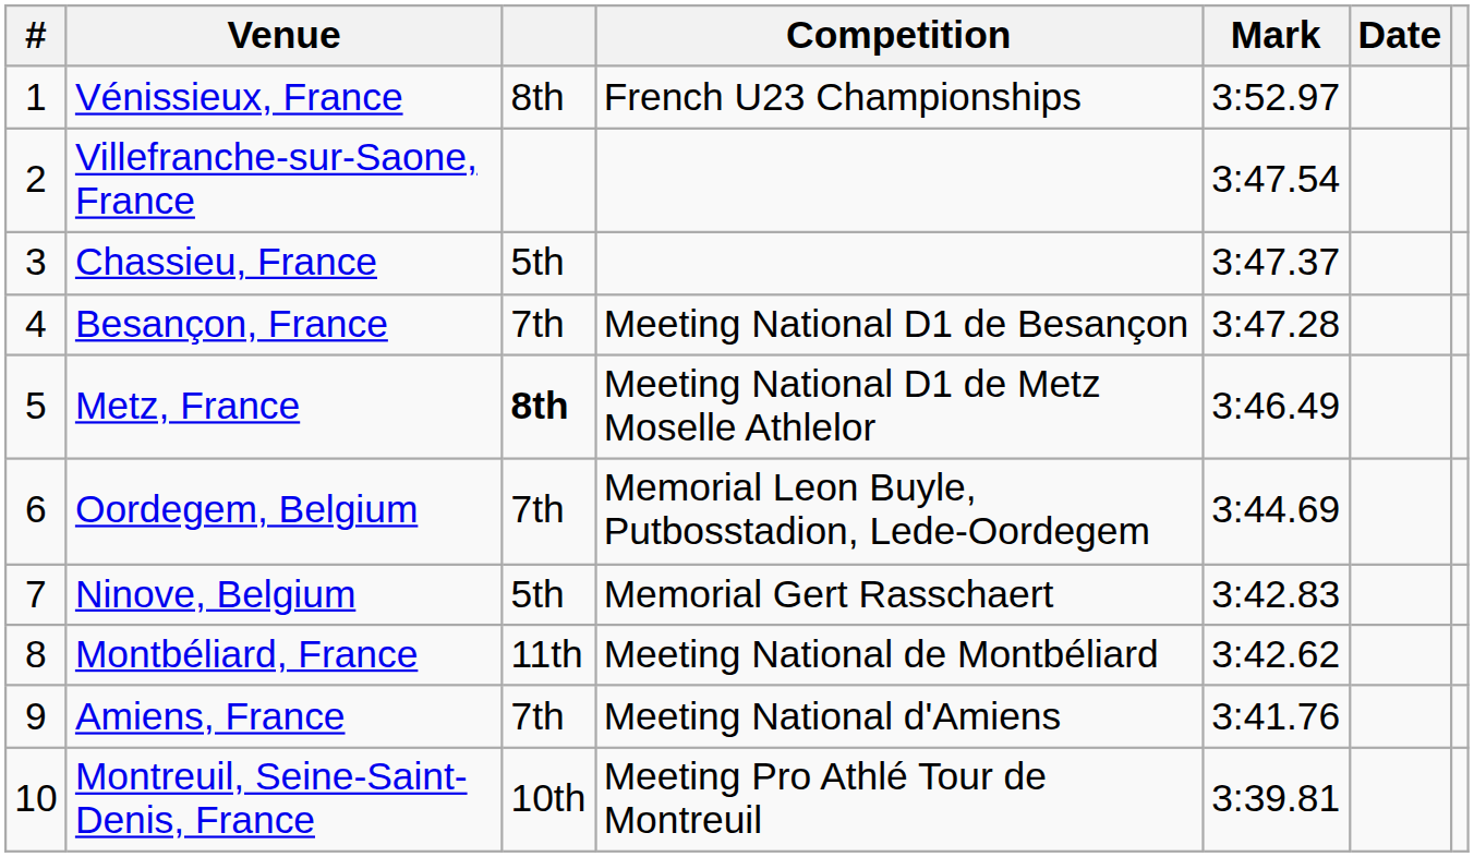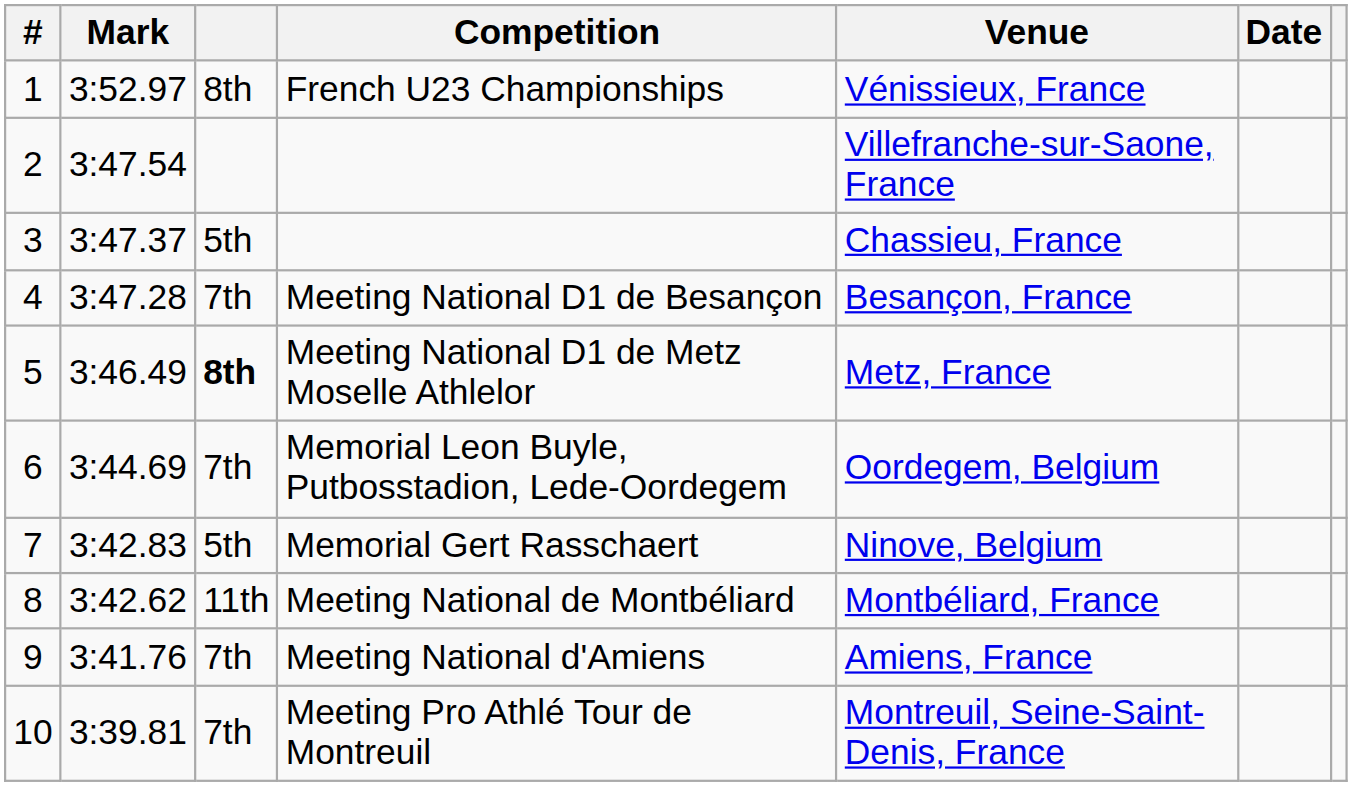 <table class="wikitable sortable">
 <tr>
 <th>#</th>
-<th>Venue</th>
+<th>Mark</th>
 <th class=unsortable></th>
 <th>Competition</th>
-<th>Mark</th>
+<th>Venue</th>
 <th>Date</th>
 <th class=unsortable></th>
 </tr>
 <tr>
 <td align=center>1</td>
-<td><a href='#'>Vénissieux, France</a></td>
+<td align=right>3:52.97</td>
 <td>8th </td>
 <td>French U23 Championships</td>
-<td align=right>3:52.97</td>
+<td><a href='#'>Vénissieux, France</a></td>
 <td align=right></td>
 <td></td>
 </tr>
 <tr>
 <td align=center>2</td>
-<td><a href='#'>Villefranche-sur-Saone, France</a></td>
+<td align=right>3:47.54</td>
 <td></td>
 <td></td>
-<td align=right>3:47.54</td>
+<td><a href='#'>Villefranche-sur-Saone, France</a></td>
 <td align=right></td>
 <td></td>
 </tr>
 <tr>
 <td align=center>3</td>
-<td><a href='#'>Chassieu, France</a></td>
+<td align=right>3:47.37</td>
 <td>5th</td>
 <td></td>
-<td align=right>3:47.37</td>
+<td><a href='#'>Chassieu, France</a></td>
 <td align=right></td>
 <td></td>
 </tr>
 <tr>
 <td align=center>4</td>
-<td><a href='#'>Besançon, France</a></td>
+<td align=right>3:47.28</td>
 <td>7th</td>
 <td>Meeting National D1 de Besançon</td>
-<td align=right>3:47.28</td>
+<td><a href='#'>Besançon, France</a></td>
 <td align=right></td>
 <td></td>
 </tr>
 <tr>
 <td align=center>5</td>
-<td><a href='#'>Metz, France</a></td>
+<td align=right>3:46.49</td>
 <td><strong>8th </strong></td>
 <td>Meeting National D1 de Metz Moselle Athlelor</td>
-<td align=right>3:46.49</td>
+<td><a href='#'>Metz, France</a></td>
 <td align=right></td>
 <td></td>
 </tr>
 <tr>
 <td align=center>6</td>
-<td><a href='#'>Oordegem, Belgium</a></td>
+<td align=right>3:44.69</td>
 <td>7th</td>
 <td>Memorial Leon Buyle, Putbosstadion, Lede-Oordegem</td>
-<td align=right>3:44.69</td>
+<td><a href='#'>Oordegem, Belgium</a></td>
 <td align=right></td>
 <td></td>
 </tr>
 <tr>
 <td align=center>7</td>
-<td><a href='#'>Ninove, Belgium</a></td>
+<td align=right>3:42.83</td>
 <td>5th </td>
 <td>Memorial Gert Rasschaert</td>
-<td align=right>3:42.83</td>
+<td><a href='#'>Ninove, Belgium</a></td>
 <td align=right></td>
 <td></td>
 </tr>
 <tr>
 <td align=center>8</td>
-<td><a href='#'>Montbéliard, France</a></td>
+<td align=right>3:42.62</td>
 <td>11th</td>
 <td>Meeting National de Montbéliard</td>
-<td align=right>3:42.62</td>
+<td><a href='#'>Montbéliard, France</a></td>
 <td align=right></td>
 <td></td>
 </tr>
 <tr>
 <td align=center>9</td>
-<td><a href='#'>Amiens, France</a></td>
+<td align=right>3:41.76</td>
 <td>7th</td>
 <td>Meeting National d'Amiens</td>
-<td align=right>3:41.76</td>
+<td><a href='#'>Amiens, France</a></td>
 <td align=right></td>
 <td></td>
 </tr>
 <tr>
 <td align=center>10</td>
+<td align=right>3:39.81</td>
+<td>7th</td>
+<td>Meeting Pro Athlé Tour de Montreuil</td>
 <td><a href='#'>Montreuil, Seine-Saint-Denis, France</a></td>
-<td>10th</td>
-<td>Meeting Pro Athlé Tour de Montreuil</td>
-<td align=right>3:39.81</td>
 <td align=right></td>
 <td></td>
 </tr>
 </table>
